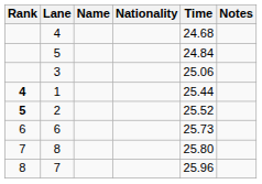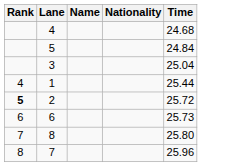 <table class="wikitable sortable" style="text-align:center">
 <tr>
 <th>Rank</th>
 <th>Lane</th>
 <th>Name</th>
 <th>Nationality</th>
 <th>Time</th>
-<th>Notes</th>
 </tr>
 <tr>
 <td></td>
 <td>4</td>
 <td align="left"></td>
 <td align=left></td>
 <td>24.68</td>
-<td></td>
 </tr>
 <tr>
 <td></td>
 <td>5</td>
 <td align="left"></td>
 <td align="left"></td>
 <td>24.84</td>
-<td></td>
 </tr>
 <tr>
 <td></td>
 <td>3</td>
 <td align="left"></td>
 <td align="left"></td>
-<td>25.06</td>
-<td></td>
+<td>25.04</td>
 </tr>
 <tr>
-<td><strong>4</strong></td>
+<td>4</td>
 <td>1</td>
 <td align="left"></td>
 <td align="left"></td>
 <td>25.44</td>
-<td></td>
 </tr>
 <tr>
 <td><strong>5</strong></td>
 <td>2</td>
 <td align="left"></td>
 <td align="left"></td>
-<td>25.52</td>
-<td></td>
+<td>25.72</td>
 </tr>
 <tr>
 <td>6</td>
 <td>6</td>
 <td align="left"></td>
 <td align="left"></td>
 <td>25.73</td>
-<td></td>
 </tr>
 <tr>
 <td>7</td>
 <td>8</td>
 <td align="left"></td>
 <td align="left"></td>
 <td>25.80</td>
-<td></td>
 </tr>
 <tr>
 <td>8</td>
 <td>7</td>
 <td align="left"></td>
 <td align="left"></td>
 <td>25.96</td>
-<td></td>
 </tr>
 </table>
